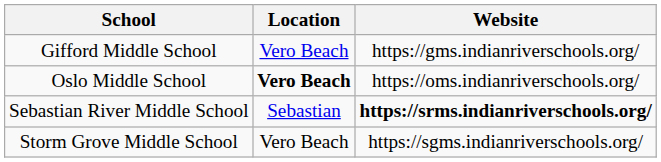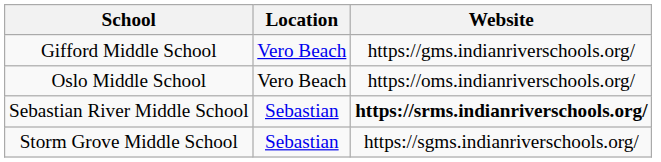 <table class="wikitable" style="text-align:center">
 <tr>
 <th>School</th>
 <th>Location</th>
 <th>Website</th>
 </tr>
 <tr>
 <td>Gifford Middle School</td>
 <td><a href='#'>Vero Beach</a></td>
 <td>https://gms.indianriverschools.org/</td>
 </tr>
 <tr>
 <td>Oslo Middle School</td>
-<td><strong>Vero Beach</strong></td>
+<td>Vero Beach</td>
 <td>https://oms.indianriverschools.org/</td>
 </tr>
 <tr>
 <td>Sebastian River Middle School</td>
 <td><a href='#'>Sebastian</a></td>
 <td><strong>https://srms.indianriverschools.org/</strong></td>
 </tr>
 <tr>
 <td>Storm Grove Middle School</td>
-<td>Vero Beach</td>
+<td><a href='#'>Sebastian</a></td>
 <td>https://sgms.indianriverschools.org/</td>
 </tr>
 </table>
